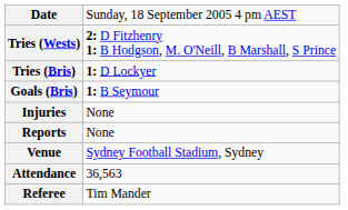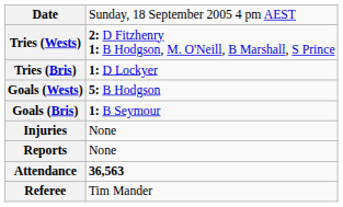 <table class="wikitable">
 <tr>
 <th>Date</th>
 <td>Sunday, 18 September 2005 4 pm <a href='#'>AEST</a></td>
 </tr>
 <tr>
 <th>Tries (<a href='#'>Wests</a>)</th>
 <td><strong>2:</strong> <a href='#'>D Fitzhenry</a><br><strong>1:</strong> <a href='#'>B Hodgson</a>, <a href='#'>M. O'Neill</a>, <a href='#'>B Marshall</a>, <a href='#'>S Prince</a></td>
 </tr>
 <tr>
 <th>Tries (<a href='#'>Bris</a>)</th>
 <td><strong>1:</strong> <a href='#'>D Lockyer</a></td>
 </tr>
 <tr>
+<th>Goals (<a href='#'>Wests</a>)</th>
+<td><strong>5:</strong> <a href='#'>B Hodgson</a></td>
+</tr>
+<tr>
 <th>Goals (<a href='#'>Bris</a>)</th>
 <td><strong>1:</strong> <a href='#'>B Seymour</a></td>
 </tr>
 <tr>
 <th>Injuries</th>
 <td>None</td>
 </tr>
 <tr>
 <th>Reports</th>
 <td>None</td>
 </tr>
 <tr>
-<th>Venue</th>
-<td><a href='#'>Sydney Football Stadium</a>, Sydney</td>
-</tr>
-<tr>
 <th>Attendance</th>
-<td>36,563</td>
+<td><strong>36,563</strong></td>
 </tr>
 <tr>
 <th>Referee</th>
 <td>Tim Mander</td>
 </tr>
 </table>
